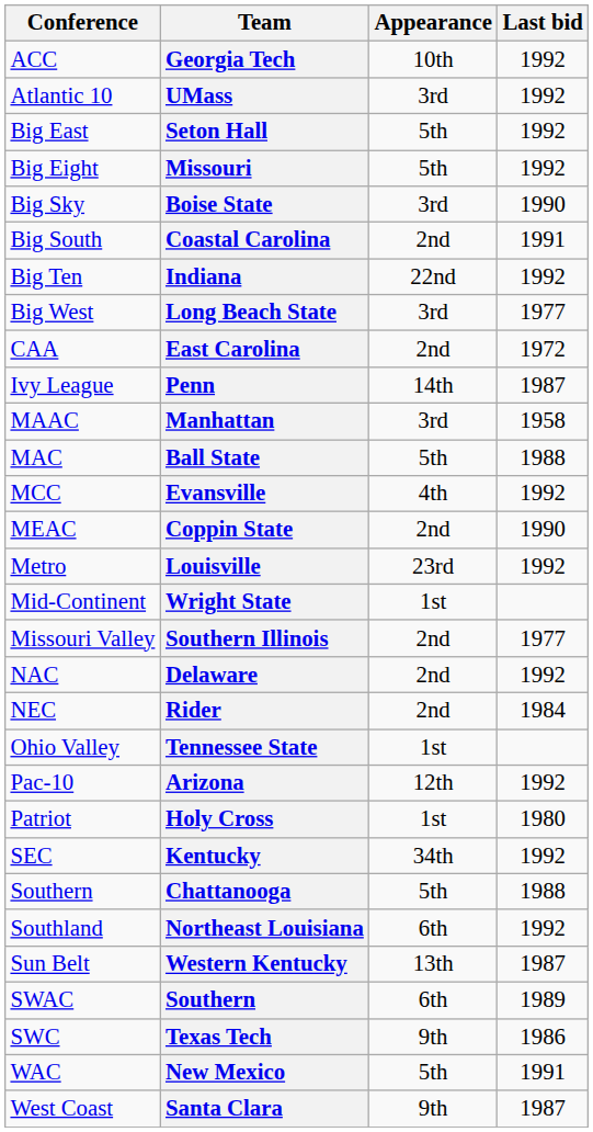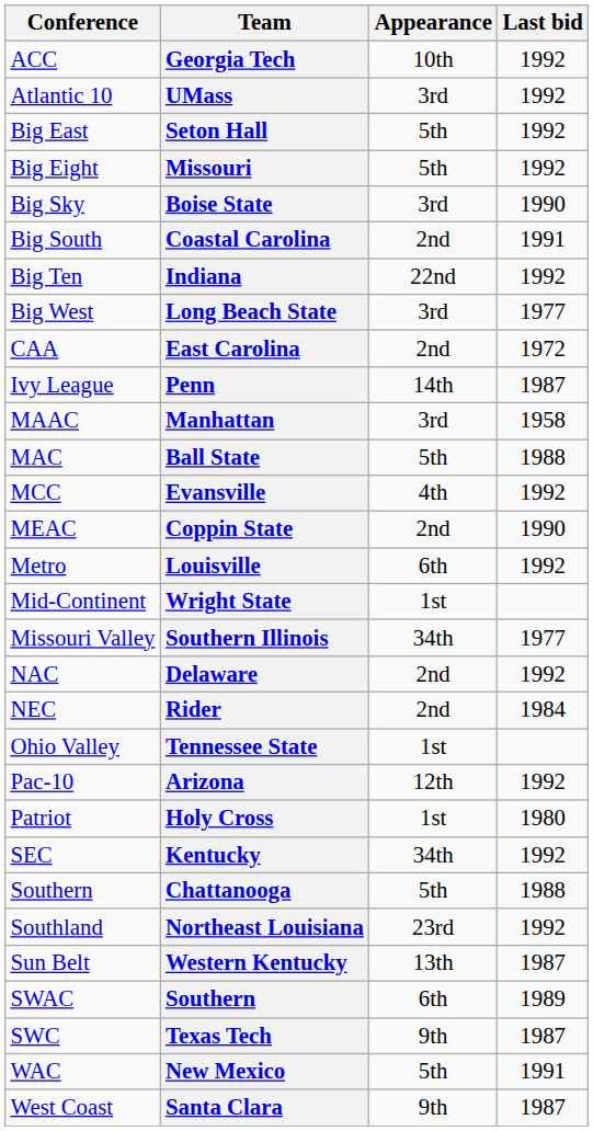 <table class="wikitable sortable plainrowheaders">
 <tr>
 <th scope="col">Conference</th>
 <th scope="col">Team</th>
 <th scope="col" data-sort-type="number">Appearance</th>
 <th scope="col">Last bid</th>
 </tr>
 <tr>
 <td><a href='#'>ACC</a></td>
 <th scope="row" style="text-align:left"><a href='#'>Georgia Tech</a></th>
 <td align=center>10th</td>
 <td align=center>1992</td>
 </tr>
 <tr>
 <td><a href='#'>Atlantic 10</a></td>
 <th scope="row" style="text-align:left"><a href='#'>UMass</a></th>
 <td align=center>3rd</td>
 <td align=center>1992</td>
 </tr>
 <tr>
 <td><a href='#'>Big East</a></td>
 <th scope="row" style="text-align:left"><a href='#'>Seton Hall</a></th>
 <td align=center>5th</td>
 <td align=center>1992</td>
 </tr>
 <tr>
 <td><a href='#'>Big Eight</a></td>
 <th scope="row" style="text-align:left"><a href='#'>Missouri</a></th>
 <td align=center>5th</td>
 <td align=center>1992</td>
 </tr>
 <tr>
 <td><a href='#'>Big Sky</a></td>
 <th scope="row" style="text-align:left"><a href='#'>Boise State</a></th>
 <td align=center>3rd</td>
 <td align=center>1990</td>
 </tr>
 <tr>
 <td><a href='#'>Big South</a></td>
 <th scope="row" style="text-align:left"><a href='#'>Coastal Carolina</a></th>
 <td align=center>2nd</td>
 <td align=center>1991</td>
 </tr>
 <tr>
 <td><a href='#'>Big Ten</a></td>
 <th scope="row" style="text-align:left"><a href='#'>Indiana</a></th>
 <td align=center>22nd</td>
 <td align=center>1992</td>
 </tr>
 <tr>
 <td><a href='#'>Big West</a></td>
 <th scope="row" style="text-align:left"><a href='#'>Long Beach State</a></th>
 <td align=center>3rd</td>
 <td align=center>1977</td>
 </tr>
 <tr>
 <td><a href='#'>CAA</a></td>
 <th scope="row" style="text-align:left"><a href='#'>East Carolina</a></th>
 <td align=center>2nd</td>
 <td align=center>1972</td>
 </tr>
 <tr>
 <td><a href='#'>Ivy League</a></td>
 <th scope="row" style="text-align:left"><a href='#'>Penn</a></th>
 <td align=center>14th</td>
 <td align=center>1987</td>
 </tr>
 <tr>
 <td><a href='#'>MAAC</a></td>
 <th scope="row" style="text-align:left"><a href='#'>Manhattan</a></th>
 <td align=center>3rd</td>
 <td align=center>1958</td>
 </tr>
 <tr>
 <td><a href='#'>MAC</a></td>
 <th scope="row" style="text-align:left"><a href='#'>Ball State</a></th>
 <td align=center>5th</td>
 <td align=center>1988</td>
 </tr>
 <tr>
 <td><a href='#'>MCC</a></td>
 <th scope="row" style="text-align:left"><a href='#'>Evansville</a></th>
 <td align=center>4th</td>
 <td align=center>1992</td>
 </tr>
 <tr>
 <td><a href='#'>MEAC</a></td>
 <th scope="row" style="text-align:left"><a href='#'>Coppin State</a></th>
 <td align=center>2nd</td>
 <td align=center>1990</td>
 </tr>
 <tr>
 <td><a href='#'>Metro</a></td>
 <th scope="row" style="text-align:left"><a href='#'>Louisville</a></th>
-<td align=center>23rd</td>
+<td align=center>6th</td>
 <td align=center>1992</td>
 </tr>
 <tr>
 <td><a href='#'>Mid-Continent</a></td>
 <th scope="row" style="text-align:left"><a href='#'>Wright State</a></th>
 <td align=center>1st</td>
 <td align=center></td>
 </tr>
 <tr>
 <td><a href='#'>Missouri Valley</a></td>
 <th scope="row" style="text-align:left"><a href='#'>Southern Illinois</a></th>
-<td align=center>2nd</td>
+<td align=center>34th</td>
 <td align=center>1977</td>
 </tr>
 <tr>
 <td><a href='#'>NAC</a></td>
 <th scope="row" style="text-align:left"><a href='#'>Delaware</a></th>
 <td align=center>2nd</td>
 <td align=center>1992</td>
 </tr>
 <tr>
 <td><a href='#'>NEC</a></td>
 <th scope="row" style="text-align:left"><a href='#'>Rider</a></th>
 <td align=center>2nd</td>
 <td align=center>1984</td>
 </tr>
 <tr>
 <td><a href='#'>Ohio Valley</a></td>
 <th scope="row" style="text-align:left"><a href='#'>Tennessee State</a></th>
 <td align=center>1st</td>
 <td align=center></td>
 </tr>
 <tr>
 <td><a href='#'>Pac-10</a></td>
 <th scope="row" style="text-align:left"><a href='#'>Arizona</a></th>
 <td align=center>12th</td>
 <td align=center>1992</td>
 </tr>
 <tr>
 <td><a href='#'>Patriot</a></td>
 <th scope="row" style="text-align:left"><a href='#'>Holy Cross</a></th>
 <td align=center>1st</td>
 <td align=center>1980</td>
 </tr>
 <tr>
 <td><a href='#'>SEC</a></td>
 <th scope="row" style="text-align:left"><a href='#'>Kentucky</a></th>
 <td align=center>34th</td>
 <td align=center>1992</td>
 </tr>
 <tr>
 <td><a href='#'>Southern</a></td>
 <th scope="row" style="text-align:left"><a href='#'>Chattanooga</a></th>
 <td align=center>5th</td>
 <td align=center>1988</td>
 </tr>
 <tr>
 <td><a href='#'>Southland</a></td>
 <th scope="row" style="text-align:left"><a href='#'>Northeast Louisiana</a></th>
-<td align=center>6th</td>
+<td align=center>23rd</td>
 <td align=center>1992</td>
 </tr>
 <tr>
 <td><a href='#'>Sun Belt</a></td>
 <th scope="row" style="text-align:left"><a href='#'>Western Kentucky</a></th>
 <td align=center>13th</td>
 <td align=center>1987</td>
 </tr>
 <tr>
 <td><a href='#'>SWAC</a></td>
 <th scope="row" style="text-align:left"><a href='#'>Southern</a></th>
 <td align=center>6th</td>
 <td align=center>1989</td>
 </tr>
 <tr>
 <td><a href='#'>SWC</a></td>
 <th scope="row" style="text-align:left"><a href='#'>Texas Tech</a></th>
 <td align=center>9th</td>
-<td align=center>1986</td>
+<td align=center>1987</td>
 </tr>
 <tr>
 <td><a href='#'>WAC</a></td>
 <th scope="row" style="text-align:left"><a href='#'>New Mexico</a></th>
 <td align=center>5th</td>
 <td align=center>1991</td>
 </tr>
 <tr>
 <td><a href='#'>West Coast</a></td>
 <th scope="row" style="text-align:left"><a href='#'>Santa Clara</a></th>
 <td align=center>9th</td>
 <td align=center>1987</td>
 </tr>
 </table>
